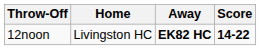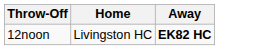 <table class="wikitable">
 <tr>
 <th><strong>Throw-Off</strong></th>
 <th><strong>Home</strong></th>
 <th><strong>Away</strong></th>
-<th><strong>Score</strong></th>
 </tr>
 <tr>
 <td>12noon</td>
 <td>Livingston HC</td>
 <td><strong>EK82 HC</strong></td>
-<td><strong>14-22</strong></td>
 </tr>
 </table>
